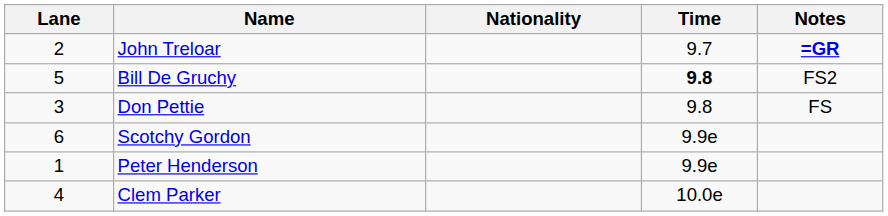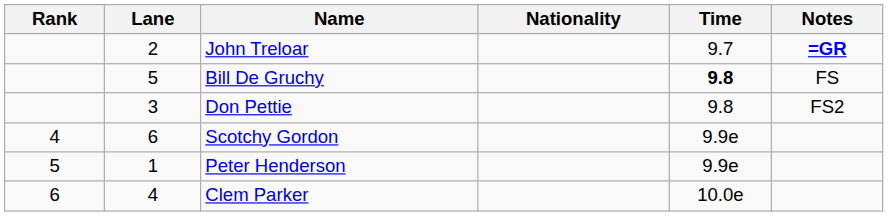 <table class="wikitable sortable" style="text-align:center;width: 60%">
 <tr>
+<th>Rank</th>
 <th>Lane</th>
 <th>Name</th>
 <th>Nationality</th>
 <th>Time</th>
 <th>Notes</th>
 </tr>
 <tr>
+<td></td>
 <td>2</td>
 <td align=left><a href='#'>John Treloar</a></td>
 <td align=left></td>
 <td>9.7</td>
 <td><strong><a href='#'>=GR</a></strong></td>
 </tr>
 <tr>
+<td></td>
 <td>5</td>
 <td align=left><a href='#'>Bill De Gruchy</a></td>
 <td align=left></td>
 <td><strong>9.8</strong></td>
-<td>FS2</td>
+<td>FS</td>
 </tr>
 <tr>
+<td></td>
 <td>3</td>
 <td align=left><a href='#'>Don Pettie</a></td>
 <td align=left></td>
 <td>9.8</td>
-<td>FS</td>
+<td>FS2</td>
 </tr>
 <tr>
+<td>4</td>
 <td>6</td>
 <td align=left><a href='#'>Scotchy Gordon</a></td>
 <td align=left></td>
 <td>9.9e</td>
 <td></td>
 </tr>
 <tr>
+<td>5</td>
 <td>1</td>
 <td align=left><a href='#'>Peter Henderson</a></td>
 <td align=left></td>
 <td>9.9e</td>
 <td></td>
 </tr>
 <tr>
+<td>6</td>
 <td>4</td>
 <td align=left><a href='#'>Clem Parker</a></td>
 <td align=left></td>
 <td>10.0e</td>
 <td></td>
 </tr>
 </table>
